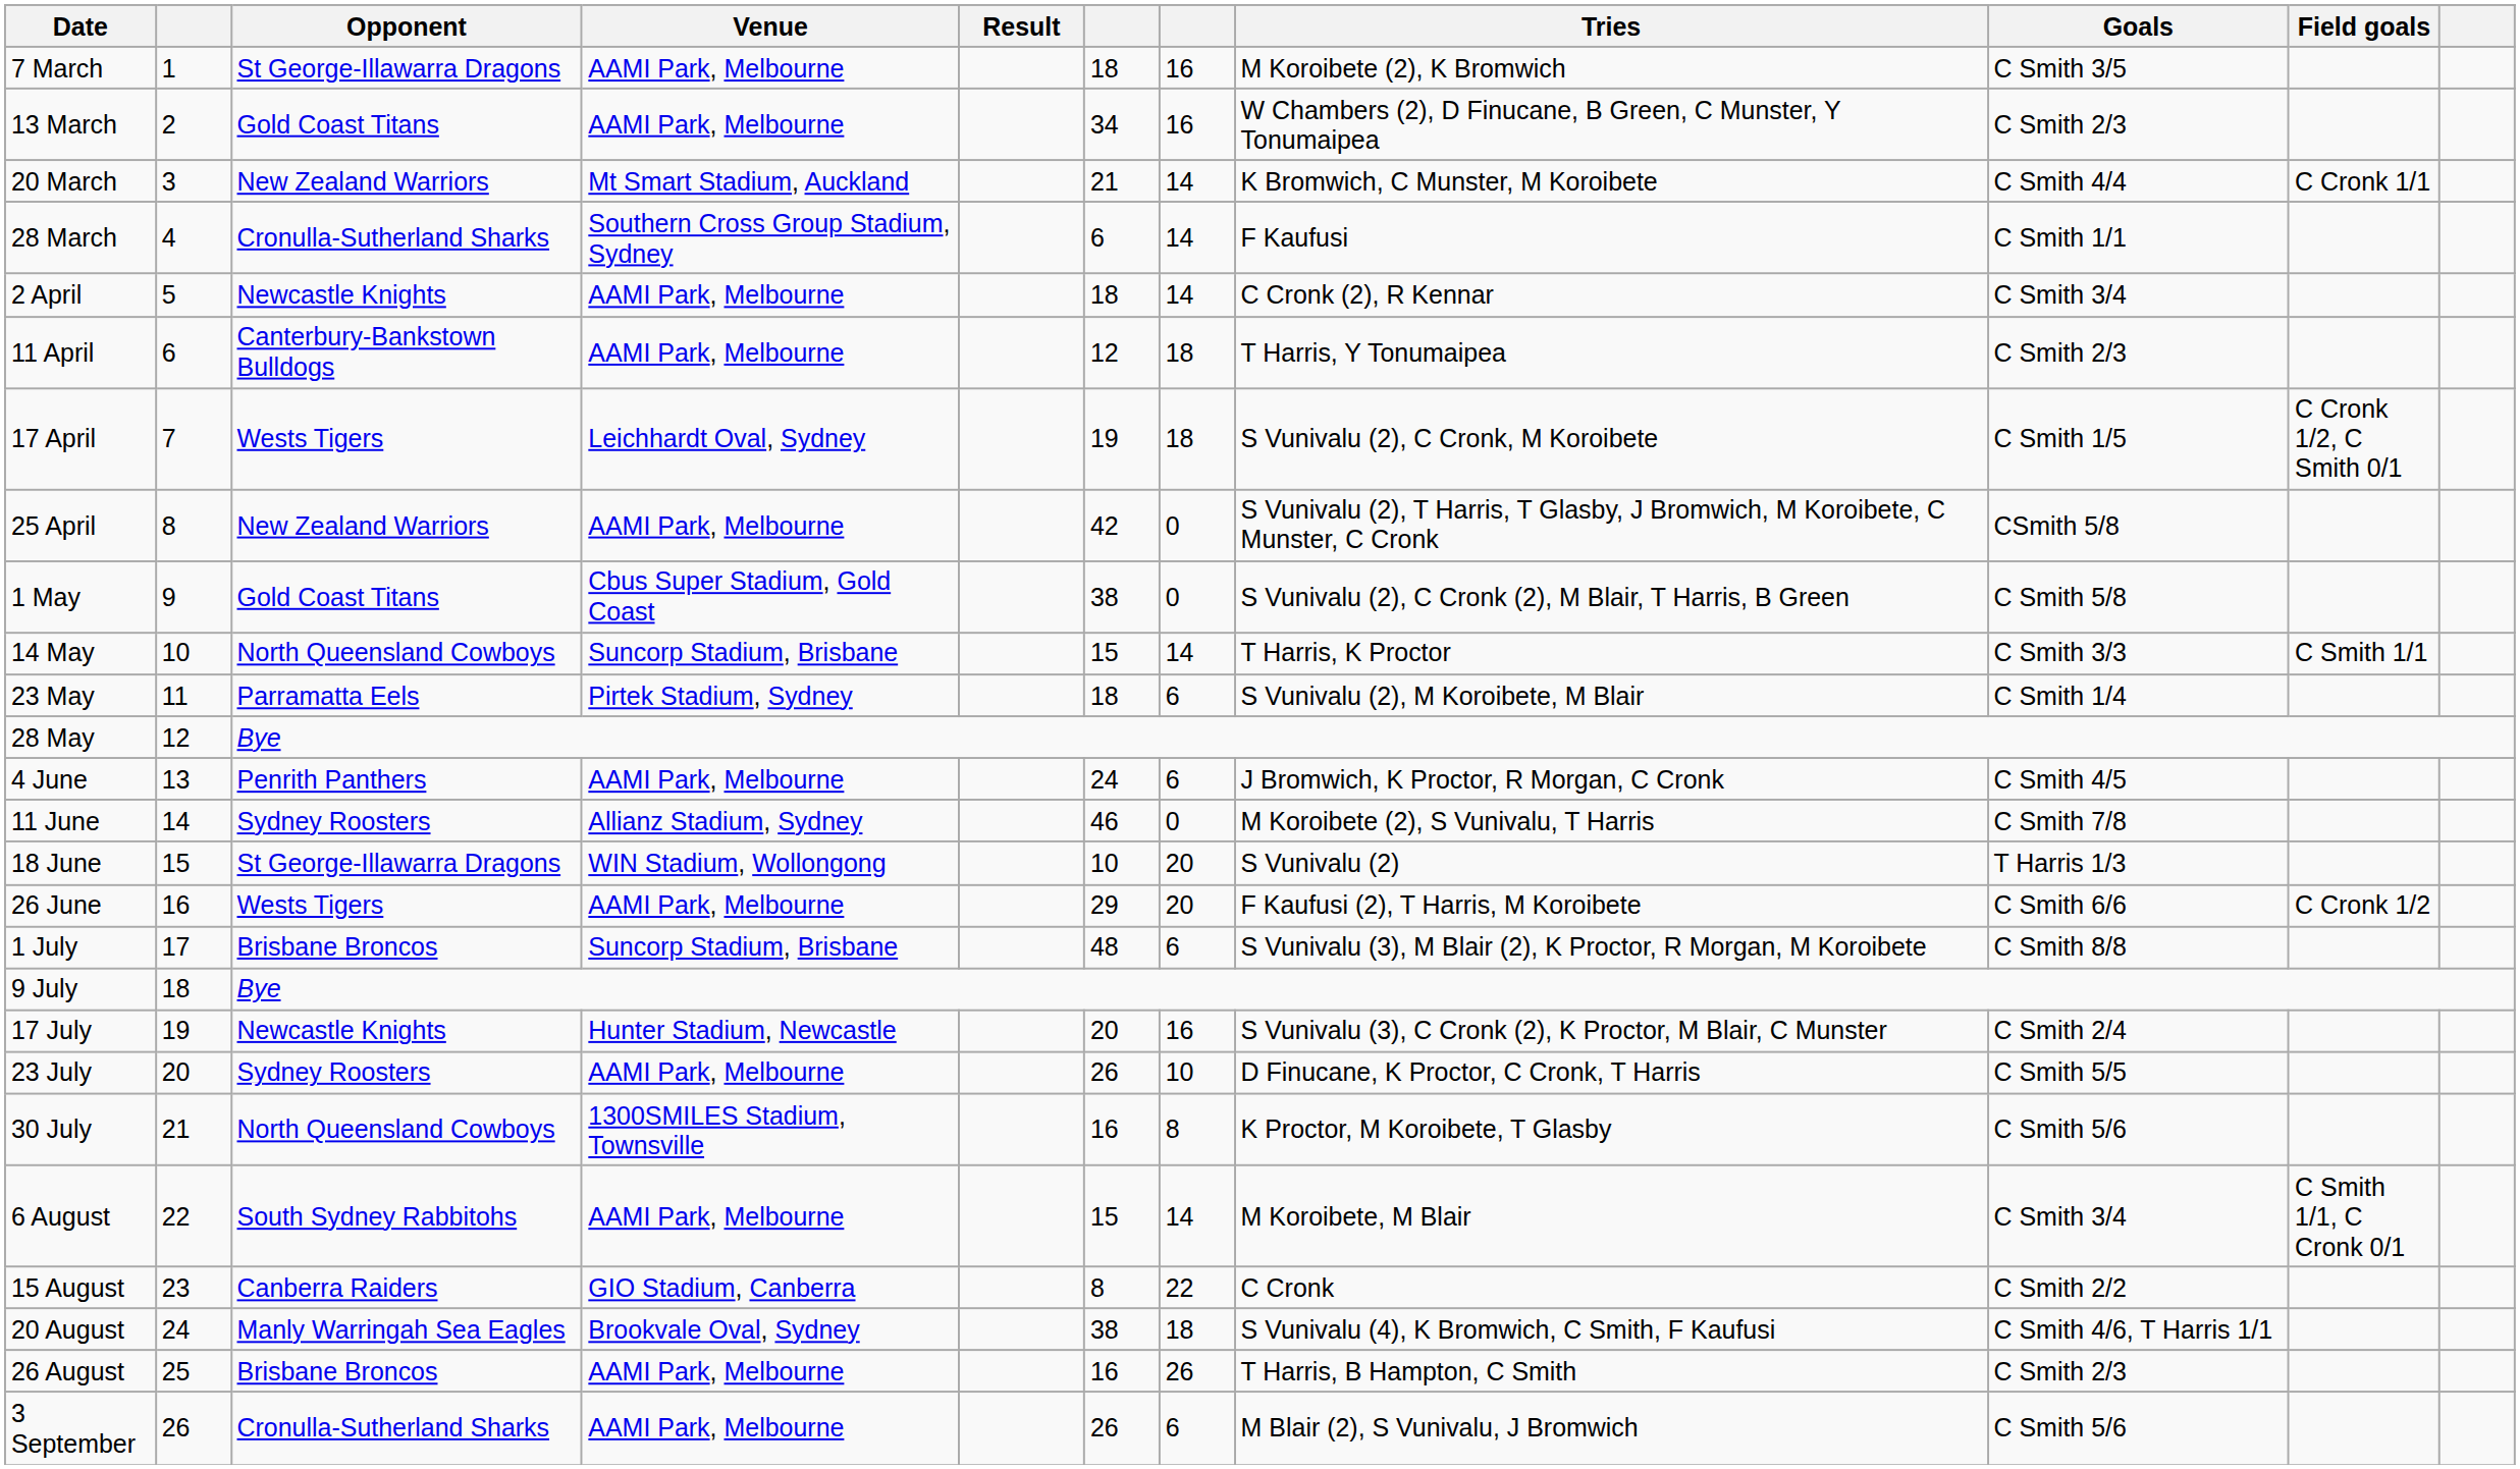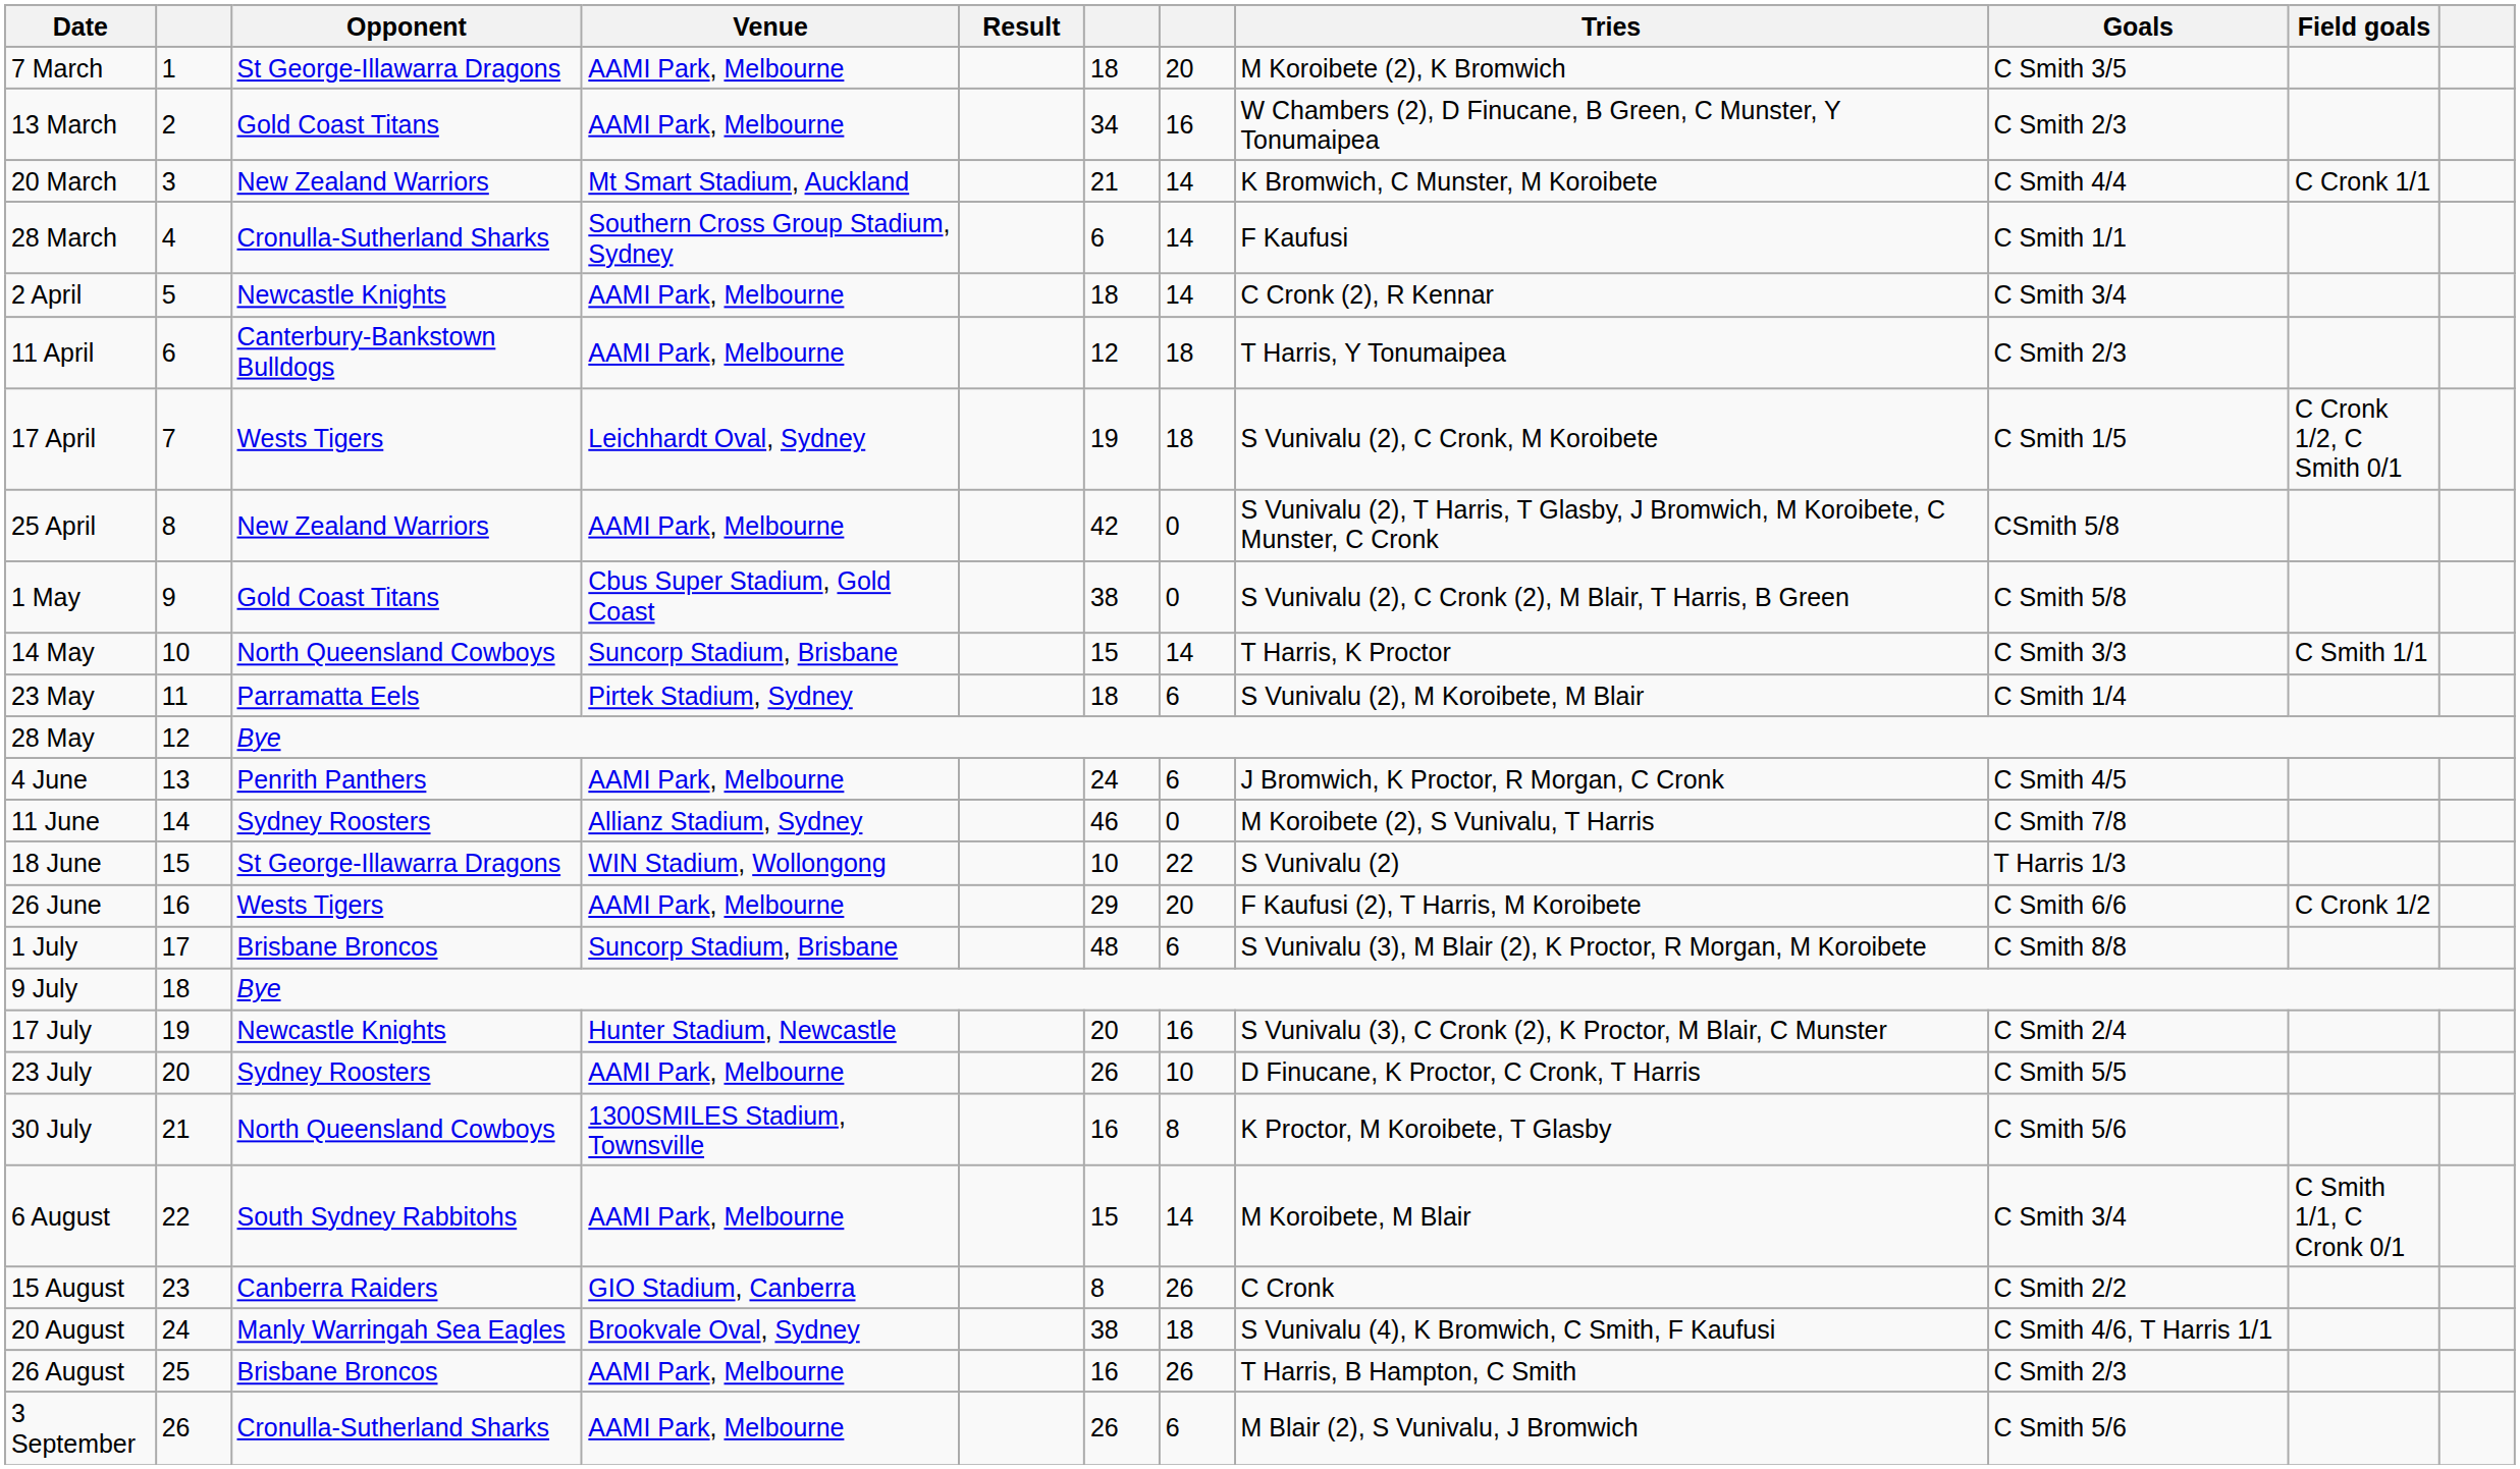 <table class="wikitable"  style="font-size:80%; width:100%;">
 <tr>
 <th width="6%">Date</th>
 <th width="3%"></th>
 <th width="14%">Opponent</th>
 <th width="15%">Venue</th>
 <th width="5%">Result</th>
 <th width="3%"></th>
 <th width="3%"></th>
 <th width="30%">Tries</th>
 <th width="12%">Goals</th>
 <th width="6%">Field goals</th>
 <th width="3%"></th>
 </tr>
 <tr>
 <td>7 March</td>
 <td>1</td>
 <td><a href='#'>St George-Illawarra Dragons</a></td>
 <td><a href='#'>AAMI Park</a>, <a href='#'>Melbourne</a></td>
 <td></td>
 <td>18</td>
-<td>16</td>
+<td>20</td>
 <td>M Koroibete (2), K Bromwich</td>
 <td>C Smith 3/5</td>
 <td></td>
 <td></td>
 </tr>
 <tr>
 <td>13 March</td>
 <td>2</td>
 <td><a href='#'>Gold Coast Titans</a></td>
 <td><a href='#'>AAMI Park</a>, <a href='#'>Melbourne</a></td>
 <td></td>
 <td>34</td>
 <td>16</td>
 <td>W Chambers (2), D Finucane, B Green, C Munster, Y Tonumaipea</td>
 <td>C Smith 2/3</td>
 <td></td>
 <td></td>
 </tr>
 <tr>
 <td>20 March</td>
 <td>3</td>
 <td><a href='#'>New Zealand Warriors</a></td>
 <td><a href='#'>Mt Smart Stadium</a>, <a href='#'>Auckland</a></td>
 <td></td>
 <td>21</td>
 <td>14</td>
 <td>K Bromwich, C Munster, M Koroibete</td>
 <td>C Smith 4/4</td>
 <td>C Cronk 1/1</td>
 <td></td>
 </tr>
 <tr>
 <td>28 March</td>
 <td>4</td>
 <td><a href='#'>Cronulla-Sutherland Sharks</a></td>
 <td><a href='#'>Southern Cross Group Stadium</a>, <a href='#'>Sydney</a></td>
 <td></td>
 <td>6</td>
 <td>14</td>
 <td>F Kaufusi</td>
 <td>C Smith 1/1</td>
 <td></td>
 <td></td>
 </tr>
 <tr>
 <td>2 April</td>
 <td>5</td>
 <td><a href='#'>Newcastle Knights</a></td>
 <td><a href='#'>AAMI Park</a>, <a href='#'>Melbourne</a></td>
 <td></td>
 <td>18</td>
 <td>14</td>
 <td>C Cronk (2), R Kennar</td>
 <td>C Smith 3/4</td>
 <td></td>
 <td></td>
 </tr>
 <tr>
 <td>11 April</td>
 <td>6</td>
 <td><a href='#'>Canterbury-Bankstown Bulldogs</a></td>
 <td><a href='#'>AAMI Park</a>, <a href='#'>Melbourne</a></td>
 <td></td>
 <td>12</td>
 <td>18</td>
 <td>T Harris, Y Tonumaipea</td>
 <td>C Smith 2/3</td>
 <td></td>
 <td></td>
 </tr>
 <tr>
 <td>17 April</td>
 <td>7</td>
 <td><a href='#'>Wests Tigers</a></td>
 <td><a href='#'>Leichhardt Oval</a>, <a href='#'>Sydney</a></td>
 <td><br></td>
 <td>19</td>
 <td>18</td>
 <td>S Vunivalu (2), C Cronk, M Koroibete</td>
 <td>C Smith 1/5</td>
 <td>C Cronk 1/2, C Smith 0/1</td>
 <td></td>
 </tr>
 <tr>
 <td>25 April</td>
 <td>8</td>
 <td><a href='#'>New Zealand Warriors</a></td>
 <td><a href='#'>AAMI Park</a>, <a href='#'>Melbourne</a></td>
 <td></td>
 <td>42</td>
 <td>0</td>
 <td>S Vunivalu (2), T Harris, T Glasby, J Bromwich, M Koroibete, C Munster, C Cronk</td>
 <td>CSmith 5/8</td>
 <td></td>
 <td></td>
 </tr>
 <tr>
 <td>1 May</td>
 <td>9</td>
 <td><a href='#'>Gold Coast Titans</a></td>
 <td><a href='#'>Cbus Super Stadium</a>, <a href='#'>Gold Coast</a></td>
 <td></td>
 <td>38</td>
 <td>0</td>
 <td>S Vunivalu (2), C Cronk (2), M Blair, T Harris, B Green</td>
 <td>C Smith 5/8</td>
 <td></td>
 <td></td>
 </tr>
 <tr>
 <td>14 May</td>
 <td>10</td>
 <td><a href='#'>North Queensland Cowboys</a></td>
 <td><a href='#'>Suncorp Stadium</a>, <a href='#'>Brisbane</a></td>
 <td></td>
 <td>15</td>
 <td>14</td>
 <td>T Harris, K Proctor</td>
 <td>C Smith 3/3</td>
 <td>C Smith 1/1</td>
 <td></td>
 </tr>
 <tr>
 <td>23 May</td>
 <td>11</td>
 <td><a href='#'>Parramatta Eels</a></td>
 <td><a href='#'>Pirtek Stadium</a>, <a href='#'>Sydney</a></td>
 <td></td>
 <td>18</td>
 <td>6</td>
 <td>S Vunivalu (2), M Koroibete, M Blair</td>
 <td>C Smith 1/4</td>
 <td></td>
 <td></td>
 </tr>
 <tr>
 <td>28 May</td>
 <td>12</td>
 <td colspan=10><em><a href='#'>Bye</a></em></td>
 </tr>
 <tr>
 <td>4 June</td>
 <td>13</td>
 <td><a href='#'>Penrith Panthers</a></td>
 <td><a href='#'>AAMI Park</a>, <a href='#'>Melbourne</a></td>
 <td></td>
 <td>24</td>
 <td>6</td>
 <td>J Bromwich, K Proctor, R Morgan, C Cronk</td>
 <td>C Smith 4/5</td>
 <td></td>
 <td></td>
 </tr>
 <tr>
 <td>11 June</td>
 <td>14</td>
 <td><a href='#'>Sydney Roosters</a></td>
 <td><a href='#'>Allianz Stadium</a>, <a href='#'>Sydney</a></td>
 <td></td>
 <td>46</td>
 <td>0</td>
 <td>M Koroibete (2), S Vunivalu, T Harris</td>
 <td>C Smith 7/8</td>
 <td></td>
 <td></td>
 </tr>
 <tr>
 <td>18 June</td>
 <td>15</td>
 <td><a href='#'>St George-Illawarra Dragons</a></td>
 <td><a href='#'>WIN Stadium</a>, <a href='#'>Wollongong</a></td>
 <td></td>
 <td>10</td>
-<td>20</td>
+<td>22</td>
 <td>S Vunivalu (2)</td>
 <td>T Harris 1/3</td>
 <td></td>
 <td></td>
 </tr>
 <tr>
 <td>26 June</td>
 <td>16</td>
 <td><a href='#'>Wests Tigers</a></td>
 <td><a href='#'>AAMI Park</a>, <a href='#'>Melbourne</a></td>
 <td></td>
 <td>29</td>
 <td>20</td>
 <td>F Kaufusi (2), T Harris, M Koroibete</td>
 <td>C Smith 6/6</td>
 <td>C Cronk 1/2</td>
 <td></td>
 </tr>
 <tr>
 <td>1 July</td>
 <td>17</td>
 <td><a href='#'>Brisbane Broncos</a></td>
 <td><a href='#'>Suncorp Stadium</a>, <a href='#'>Brisbane</a></td>
 <td></td>
 <td>48</td>
 <td>6</td>
 <td>S Vunivalu (3), M Blair (2), K Proctor, R Morgan, M Koroibete</td>
 <td>C Smith 8/8</td>
 <td></td>
 <td></td>
 </tr>
 <tr>
 <td>9 July</td>
 <td>18</td>
 <td colspan=10><em><a href='#'>Bye</a></em></td>
 </tr>
 <tr>
 <td>17 July</td>
 <td>19</td>
 <td><a href='#'>Newcastle Knights</a></td>
 <td><a href='#'>Hunter Stadium</a>, <a href='#'>Newcastle</a></td>
 <td></td>
 <td>20</td>
 <td>16</td>
 <td>S Vunivalu (3), C Cronk (2), K Proctor, M Blair, C Munster</td>
 <td>C Smith 2/4</td>
 <td></td>
 <td></td>
 </tr>
 <tr>
 <td>23 July</td>
 <td>20</td>
 <td><a href='#'>Sydney Roosters</a></td>
 <td><a href='#'>AAMI Park</a>, <a href='#'>Melbourne</a></td>
 <td></td>
 <td>26</td>
 <td>10</td>
 <td>D Finucane, K Proctor, C Cronk, T Harris</td>
 <td>C Smith 5/5</td>
 <td></td>
 <td></td>
 </tr>
 <tr>
 <td>30 July</td>
 <td>21</td>
 <td><a href='#'>North Queensland Cowboys</a></td>
 <td><a href='#'>1300SMILES Stadium</a>, <a href='#'>Townsville</a></td>
 <td></td>
 <td>16</td>
 <td>8</td>
 <td>K Proctor, M Koroibete, T Glasby</td>
 <td>C Smith 5/6</td>
 <td></td>
 <td></td>
 </tr>
 <tr>
 <td>6 August</td>
 <td>22</td>
 <td><a href='#'>South Sydney Rabbitohs</a></td>
 <td><a href='#'>AAMI Park</a>, <a href='#'>Melbourne</a></td>
 <td><br></td>
 <td>15</td>
 <td>14</td>
 <td>M Koroibete, M Blair</td>
 <td>C Smith 3/4</td>
 <td>C Smith 1/1, C Cronk 0/1</td>
 <td></td>
 </tr>
 <tr>
 <td>15 August</td>
 <td>23</td>
 <td><a href='#'>Canberra Raiders</a></td>
 <td><a href='#'>GIO Stadium</a>, <a href='#'>Canberra</a></td>
 <td></td>
 <td>8</td>
-<td>22</td>
+<td>26</td>
 <td>C Cronk</td>
 <td>C Smith 2/2</td>
 <td></td>
 <td></td>
 </tr>
 <tr>
 <td>20 August</td>
 <td>24</td>
 <td><a href='#'>Manly Warringah Sea Eagles</a></td>
 <td><a href='#'>Brookvale Oval</a>, <a href='#'>Sydney</a></td>
 <td></td>
 <td>38</td>
 <td>18</td>
 <td>S Vunivalu (4), K Bromwich, C Smith, F Kaufusi</td>
 <td>C Smith 4/6, T Harris 1/1</td>
 <td></td>
 <td></td>
 </tr>
 <tr>
 <td>26 August</td>
 <td>25</td>
 <td><a href='#'>Brisbane Broncos</a></td>
 <td><a href='#'>AAMI Park</a>, <a href='#'>Melbourne</a></td>
 <td></td>
 <td>16</td>
 <td>26</td>
 <td>T Harris, B Hampton, C Smith</td>
 <td>C Smith 2/3</td>
 <td></td>
 <td></td>
 </tr>
 <tr>
 <td>3 September</td>
 <td>26</td>
 <td><a href='#'>Cronulla-Sutherland Sharks</a></td>
 <td><a href='#'>AAMI Park</a>, <a href='#'>Melbourne</a></td>
 <td></td>
 <td>26</td>
 <td>6</td>
 <td>M Blair (2), S Vunivalu, J Bromwich</td>
 <td>C Smith 5/6</td>
 <td></td>
 <td></td>
 </tr>
 </table>
